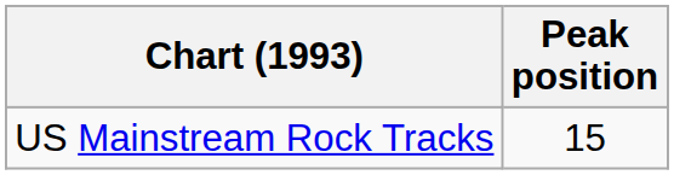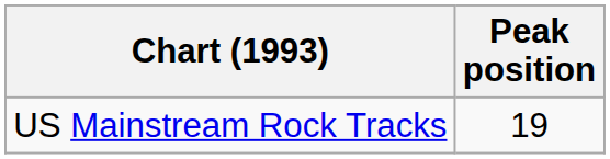 <table class="wikitable" border="1">
 <tr>
 <th>Chart (1993)</th>
 <th>Peak<br>position</th>
 </tr>
 <tr>
 <td>US <a href='#'>Mainstream Rock Tracks</a></td>
-<td align="center">15</td>
+<td align="center">19</td>
 </tr>
 </table>
